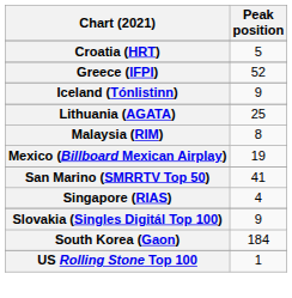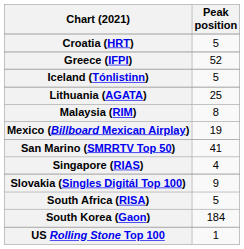 <table class="wikitable sortable plainrowheaders" style="text-align:center">
 <tr>
 <th scope="col">Chart (2021)</th>
 <th scope="col">Peak<br>position</th>
 </tr>
 <tr>
 </tr>
 <tr>
 </tr>
 <tr>
 </tr>
 <tr>
 </tr>
 <tr>
 </tr>
 <tr>
 </tr>
 <tr>
 </tr>
 <tr>
 </tr>
 <tr>
 <th scope="row">Croatia (<a href='#'>HRT</a>)</th>
 <td>5</td>
 </tr>
 <tr>
 </tr>
 <tr>
 </tr>
 <tr>
 </tr>
 <tr>
 </tr>
 <tr>
 </tr>
 <tr>
 </tr>
 <tr>
 <th scope="row">Greece (<a href='#'>IFPI</a>)</th>
 <td>52</td>
 </tr>
 <tr>
 </tr>
 <tr>
 </tr>
 <tr>
 <th scope="row">Iceland (<a href='#'>Tónlistinn</a>)</th>
-<td>9</td>
+<td>5</td>
 </tr>
 <tr>
 </tr>
 <tr>
 </tr>
 <tr>
 </tr>
 <tr>
 <th scope="row">Lithuania (<a href='#'>AGATA</a>)</th>
 <td>25</td>
 </tr>
 <tr>
 <th scope="row">Malaysia (<a href='#'>RIM</a>)</th>
 <td>8</td>
 </tr>
 <tr>
 <th scope="row">Mexico (<a href='#'><em>Billboard</em> Mexican Airplay</a>)</th>
 <td>19</td>
 </tr>
 <tr>
 </tr>
 <tr>
 </tr>
 <tr>
 </tr>
 <tr>
 </tr>
 <tr>
 </tr>
 <tr>
 </tr>
 <tr>
 <th scope="row">San Marino (<a href='#'>SMRRTV Top 50</a>)</th>
 <td>41</td>
 </tr>
 <tr>
 <th scope="row">Singapore (<a href='#'>RIAS</a>)</th>
 <td>4</td>
 </tr>
 <tr>
 </tr>
 <tr>
 <th scope="row">Slovakia (<a href='#'>Singles Digitál Top 100</a>)</th>
 <td>9</td>
 </tr>
 <tr>
+<th scope="row">South Africa (<a href='#'>RISA</a>)</th>
+<td>5</td>
+</tr>
+<tr>
 <th scope="row">South Korea (<a href='#'>Gaon</a>)</th>
 <td>184</td>
 </tr>
 <tr>
 </tr>
 <tr>
 </tr>
 <tr>
 </tr>
 <tr>
 </tr>
 <tr>
 </tr>
 <tr>
 </tr>
 <tr>
 </tr>
 <tr>
 </tr>
 <tr>
 </tr>
 <tr>
 <th scope="row">US <a href='#'><em>Rolling Stone</em> Top 100</a></th>
 <td>1</td>
 </tr>
 </table>
